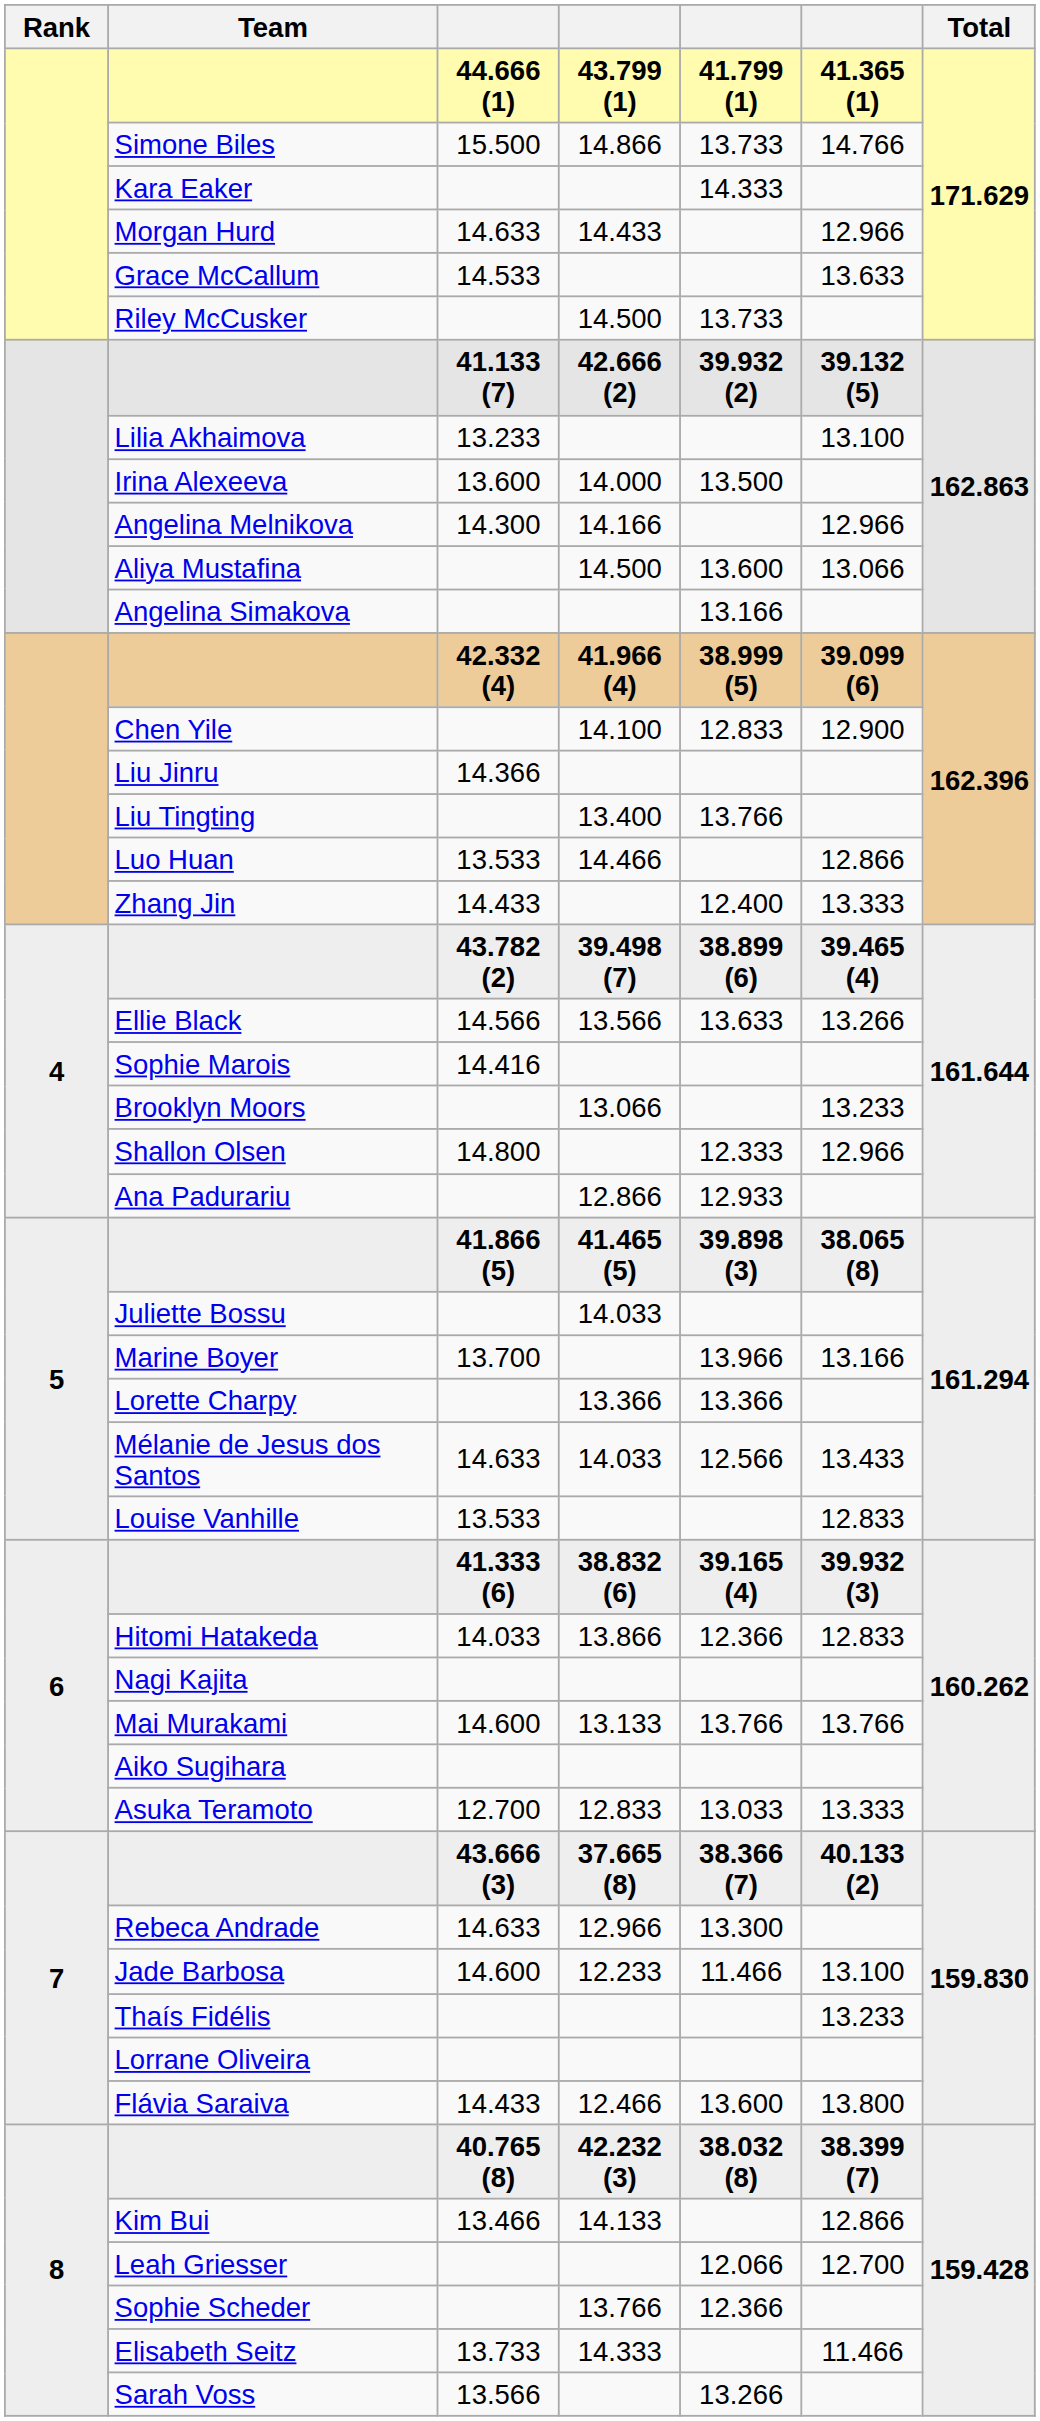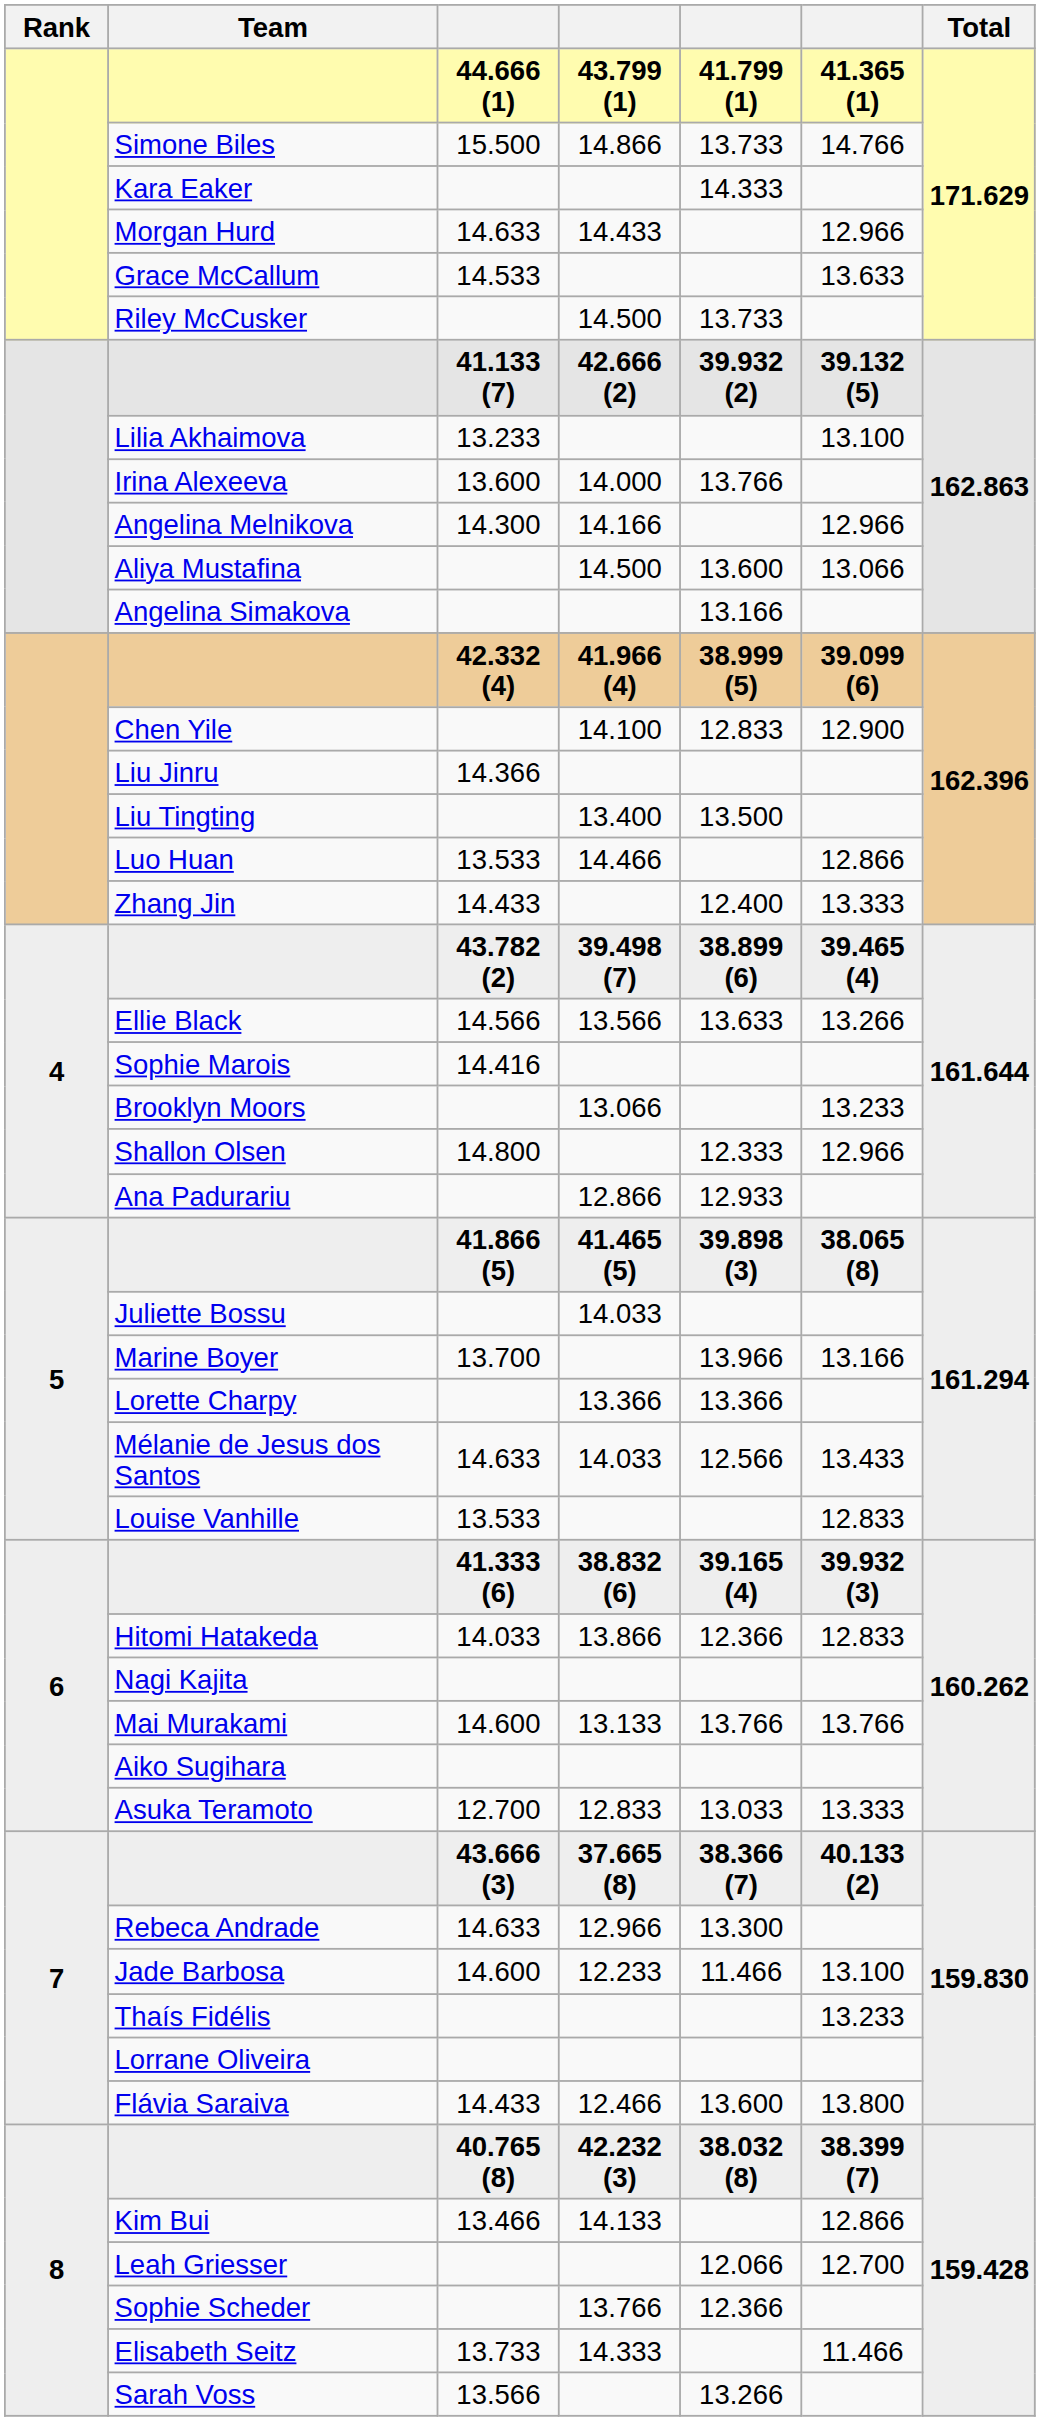 <table class="wikitable sortable" style="text-align:center; font-size:95%">
 <tr>
 <th scope="col" style="width:50px;">Rank</th>
 <th scope="col" style="width:175px;">Team</th>
 <th scope="col" style="width:60px;"></th>
 <th scope="col" style="width:60px;"></th>
 <th scope="col" style="width:60px;"></th>
 <th scope="col" style="width:60px;"></th>
 <th>Total</th>
 </tr>
 <tr style="background:#fffcaf;">
 <td rowspan="6"></td>
 <td style="text-align:left;"></td>
 <td><strong>44.666 (1)</strong></td>
 <td><strong>43.799 (1)</strong></td>
 <td><strong>41.799 (1)</strong></td>
 <td><strong>41.365 (1)</strong></td>
 <td rowspan="6"><strong>171.629</strong></td>
 </tr>
 <tr>
 <td style="text-align:left;"><a href='#'>Simone Biles</a></td>
 <td>15.500</td>
 <td>14.866</td>
 <td>13.733</td>
 <td>14.766</td>
 </tr>
 <tr>
 <td style="text-align:left;"><a href='#'>Kara Eaker</a></td>
 <td></td>
 <td></td>
 <td>14.333</td>
 <td></td>
 </tr>
 <tr>
 <td style="text-align:left;"><a href='#'>Morgan Hurd</a></td>
 <td>14.633</td>
 <td>14.433</td>
 <td></td>
 <td>12.966</td>
 </tr>
 <tr>
 <td style="text-align:left;"><a href='#'>Grace McCallum</a></td>
 <td>14.533</td>
 <td></td>
 <td></td>
 <td>13.633</td>
 </tr>
 <tr>
 <td style="text-align:left;"><a href='#'>Riley McCusker</a></td>
 <td></td>
 <td>14.500</td>
 <td>13.733</td>
 <td></td>
 </tr>
 <tr style="background:#e5e5e5;">
 <td rowspan="6"></td>
 <td style="text-align:left;"></td>
 <td><strong>41.133 (7)</strong></td>
 <td><strong>42.666 (2)</strong></td>
 <td><strong>39.932 (2)</strong></td>
 <td><strong>39.132 (5)</strong></td>
 <td rowspan="6"><strong>162.863</strong></td>
 </tr>
 <tr>
 <td style="text-align:left;"><a href='#'>Lilia Akhaimova</a></td>
 <td>13.233</td>
 <td></td>
 <td></td>
 <td>13.100</td>
 </tr>
 <tr>
 <td style="text-align:left;"><a href='#'>Irina Alexeeva</a></td>
 <td>13.600</td>
 <td>14.000</td>
-<td>13.500</td>
+<td>13.766</td>
 <td></td>
 </tr>
 <tr>
 <td style="text-align:left;"><a href='#'>Angelina Melnikova</a></td>
 <td>14.300</td>
 <td>14.166</td>
 <td></td>
 <td>12.966</td>
 </tr>
 <tr>
 <td style="text-align:left;"><a href='#'>Aliya Mustafina</a></td>
 <td></td>
 <td>14.500</td>
 <td>13.600</td>
 <td>13.066</td>
 </tr>
 <tr>
 <td style="text-align:left;"><a href='#'>Angelina Simakova</a></td>
 <td></td>
 <td></td>
 <td>13.166</td>
 <td></td>
 </tr>
 <tr style="background:#ec9;">
 <td rowspan="6"></td>
 <td style="text-align:left;"></td>
 <td><strong>42.332 (4)</strong></td>
 <td><strong>41.966 (4)</strong></td>
 <td><strong>38.999 (5)</strong></td>
 <td><strong>39.099 (6)</strong></td>
 <td rowspan="6"><strong>162.396</strong></td>
 </tr>
 <tr>
 <td style="text-align:left;"><a href='#'>Chen Yile</a></td>
 <td></td>
 <td>14.100</td>
 <td>12.833</td>
 <td>12.900</td>
 </tr>
 <tr>
 <td style="text-align:left;"><a href='#'>Liu Jinru</a></td>
 <td>14.366</td>
 <td></td>
 <td></td>
 <td></td>
 </tr>
 <tr>
 <td style="text-align:left;"><a href='#'>Liu Tingting</a></td>
 <td></td>
 <td>13.400</td>
-<td>13.766</td>
+<td>13.500</td>
 <td></td>
 </tr>
 <tr>
 <td style="text-align:left;"><a href='#'>Luo Huan</a></td>
 <td>13.533</td>
 <td>14.466</td>
 <td></td>
 <td>12.866</td>
 </tr>
 <tr>
 <td style="text-align:left;"><a href='#'>Zhang Jin</a></td>
 <td>14.433</td>
 <td></td>
 <td>12.400</td>
 <td>13.333</td>
 </tr>
 <tr style="background:#eee;">
 <td rowspan="6"><strong>4</strong></td>
 <td style="text-align:left;"></td>
 <td><strong>43.782 (2)</strong></td>
 <td><strong>39.498 (7)</strong></td>
 <td><strong>38.899 (6)</strong></td>
 <td><strong>39.465 (4)</strong></td>
 <td rowspan="6"><strong>161.644</strong></td>
 </tr>
 <tr>
 <td style="text-align:left;"><a href='#'>Ellie Black</a></td>
 <td>14.566</td>
 <td>13.566</td>
 <td>13.633</td>
 <td>13.266</td>
 </tr>
 <tr>
 <td style="text-align:left;"><a href='#'>Sophie Marois</a></td>
 <td>14.416</td>
 <td></td>
 <td></td>
 <td></td>
 </tr>
 <tr>
 <td style="text-align:left;"><a href='#'>Brooklyn Moors</a></td>
 <td></td>
 <td>13.066</td>
 <td></td>
 <td>13.233</td>
 </tr>
 <tr>
 <td style="text-align:left;"><a href='#'>Shallon Olsen</a></td>
 <td>14.800</td>
 <td></td>
 <td>12.333</td>
 <td>12.966</td>
 </tr>
 <tr>
 <td style="text-align:left;"><a href='#'>Ana Padurariu</a></td>
 <td></td>
 <td>12.866</td>
 <td>12.933</td>
 <td></td>
 </tr>
 <tr style="background:#eee;">
 <td rowspan="6"><strong>5</strong></td>
 <td style="text-align:left;"></td>
 <td><strong>41.866 (5)</strong></td>
 <td><strong>41.465 (5)</strong></td>
 <td><strong>39.898 (3)</strong></td>
 <td><strong>38.065 (8)</strong></td>
 <td rowspan="6"><strong>161.294</strong></td>
 </tr>
 <tr>
 <td style="text-align:left;"><a href='#'>Juliette Bossu</a></td>
 <td></td>
 <td>14.033</td>
 <td></td>
 <td></td>
 </tr>
 <tr>
 <td style="text-align:left;"><a href='#'>Marine Boyer</a></td>
 <td>13.700</td>
 <td></td>
 <td>13.966</td>
 <td>13.166</td>
 </tr>
 <tr>
 <td style="text-align:left;"><a href='#'>Lorette Charpy</a></td>
 <td></td>
 <td>13.366</td>
 <td>13.366</td>
 <td></td>
 </tr>
 <tr>
 <td style="text-align:left;"><a href='#'>Mélanie de Jesus dos Santos</a></td>
 <td>14.633</td>
 <td>14.033</td>
 <td>12.566</td>
 <td>13.433</td>
 </tr>
 <tr>
 <td style="text-align:left;"><a href='#'>Louise Vanhille</a></td>
 <td>13.533</td>
 <td></td>
 <td></td>
 <td>12.833</td>
 </tr>
 <tr style="background:#eee;">
 <td rowspan="6"><strong>6</strong></td>
 <td style="text-align:left;"></td>
 <td><strong>41.333 (6)</strong></td>
 <td><strong>38.832 (6)</strong></td>
 <td><strong>39.165 (4)</strong></td>
 <td><strong>39.932 (3)</strong></td>
 <td rowspan="6"><strong>160.262</strong></td>
 </tr>
 <tr>
 <td style="text-align:left;"><a href='#'>Hitomi Hatakeda</a></td>
 <td>14.033</td>
 <td>13.866</td>
 <td>12.366</td>
 <td>12.833</td>
 </tr>
 <tr>
 <td style="text-align:left;"><a href='#'>Nagi Kajita</a></td>
 <td></td>
 <td></td>
 <td></td>
 <td></td>
 </tr>
 <tr>
 <td style="text-align:left;"><a href='#'>Mai Murakami</a></td>
 <td>14.600</td>
 <td>13.133</td>
 <td>13.766</td>
 <td>13.766</td>
 </tr>
 <tr>
 <td style="text-align:left;"><a href='#'>Aiko Sugihara</a></td>
 <td></td>
 <td></td>
 <td></td>
 <td></td>
 </tr>
 <tr>
 <td style="text-align:left;"><a href='#'>Asuka Teramoto</a></td>
 <td>12.700</td>
 <td>12.833</td>
 <td>13.033</td>
 <td>13.333</td>
 </tr>
 <tr style="background:#eee;">
 <td rowspan="6"><strong>7</strong></td>
 <td style="text-align:left;"></td>
 <td><strong>43.666 (3)</strong></td>
 <td><strong>37.665 (8)</strong></td>
 <td><strong>38.366 (7)</strong></td>
 <td><strong>40.133 (2)</strong></td>
 <td rowspan="6"><strong>159.830</strong></td>
 </tr>
 <tr>
 <td style="text-align:left;"><a href='#'>Rebeca Andrade</a></td>
 <td>14.633</td>
 <td>12.966</td>
 <td>13.300</td>
 <td></td>
 </tr>
 <tr>
 <td style="text-align:left;"><a href='#'>Jade Barbosa</a></td>
 <td>14.600</td>
 <td>12.233</td>
 <td>11.466</td>
 <td>13.100</td>
 </tr>
 <tr>
 <td style="text-align:left;"><a href='#'>Thaís Fidélis</a></td>
 <td></td>
 <td></td>
 <td></td>
 <td>13.233</td>
 </tr>
 <tr>
 <td style="text-align:left;"><a href='#'>Lorrane Oliveira</a></td>
 <td></td>
 <td></td>
 <td></td>
 <td></td>
 </tr>
 <tr>
 <td style="text-align:left;"><a href='#'>Flávia Saraiva</a></td>
 <td>14.433</td>
 <td>12.466</td>
 <td>13.600</td>
 <td>13.800</td>
 </tr>
 <tr style="background:#eee;">
 <td rowspan="6"><strong>8</strong></td>
 <td style="text-align:left;"></td>
 <td><strong>40.765 (8)</strong></td>
 <td><strong>42.232 (3)</strong></td>
 <td><strong>38.032 (8)</strong></td>
 <td><strong>38.399 (7)</strong></td>
 <td rowspan="6"><strong>159.428</strong></td>
 </tr>
 <tr>
 <td style="text-align:left;"><a href='#'>Kim Bui</a></td>
 <td>13.466</td>
 <td>14.133</td>
 <td></td>
 <td>12.866</td>
 </tr>
 <tr>
 <td style="text-align:left;"><a href='#'>Leah Griesser</a></td>
 <td></td>
 <td></td>
 <td>12.066</td>
 <td>12.700</td>
 </tr>
 <tr>
 <td style="text-align:left;"><a href='#'>Sophie Scheder</a></td>
 <td></td>
 <td>13.766</td>
 <td>12.366</td>
 <td></td>
 </tr>
 <tr>
 <td style="text-align:left;"><a href='#'>Elisabeth Seitz</a></td>
 <td>13.733</td>
 <td>14.333</td>
 <td></td>
 <td>11.466</td>
 </tr>
 <tr>
 <td style="text-align:left;"><a href='#'>Sarah Voss</a></td>
 <td>13.566</td>
 <td></td>
 <td>13.266</td>
 <td></td>
 </tr>
 </table>
